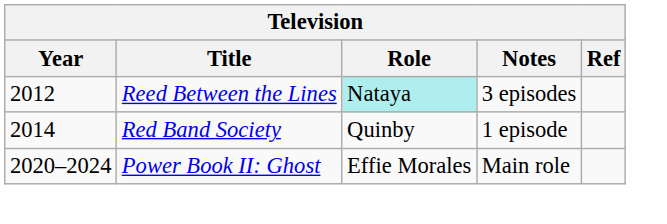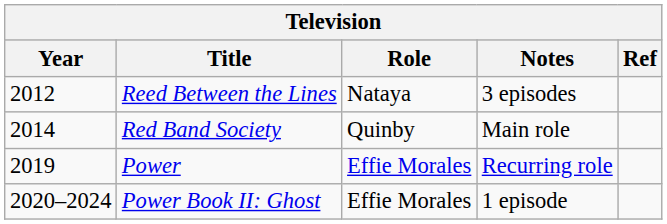 <table class="wikitable">
 <tr>
 <th colspan="5">Television</th>
 </tr>
 <tr>
 <th>Year</th>
 <th>Title</th>
 <th>Role</th>
 <th class="unsortable">Notes</th>
 <th class="unsortable">Ref</th>
 </tr>
 <tr>
 <td>2012</td>
 <td><em><a href='#'>Reed Between the Lines</a></em></td>
-<td style="background: paleturquoise;">Nataya</td>
+<td>Nataya</td>
 <td>3 episodes</td>
 <td></td>
 </tr>
 <tr>
 <td>2014</td>
 <td><em><a href='#'>Red Band Society</a></em></td>
 <td>Quinby</td>
-<td>1 episode</td>
+<td>Main role</td>
+<td></td>
+</tr>
+<tr>
+<td>2019</td>
+<td><em><a href='#'>Power</a></em></td>
+<td><a href='#'>Effie Morales</a></td>
+<td><a href='#'>Recurring role</a></td>
 <td></td>
 </tr>
 <tr>
 <td>2020–2024</td>
 <td><em><a href='#'>Power Book II: Ghost</a></em></td>
 <td>Effie Morales</td>
-<td>Main role</td>
+<td>1 episode</td>
 <td></td>
 </tr>
 </table>
